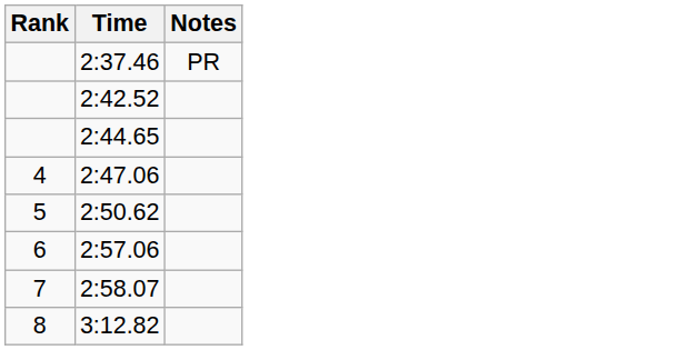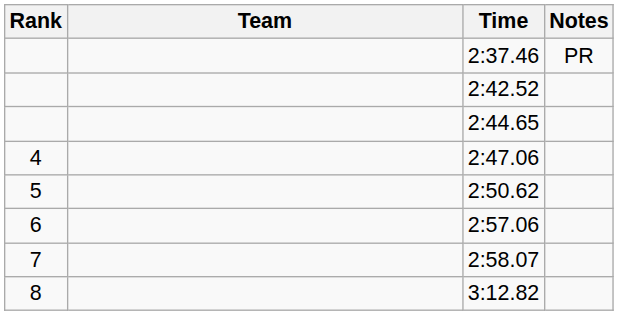 <table class="wikitable" style="text-align:center">
 <tr>
 <th>Rank</th>
+<th Style="width:18em">Team</th>
 <th>Time</th>
 <th>Notes</th>
 </tr>
 <tr>
 <td></td>
+<td style="text-align:left"></td>
 <td>2:37.46</td>
 <td>PR</td>
 </tr>
 <tr>
 <td></td>
+<td style="text-align:left"></td>
 <td>2:42.52</td>
 <td></td>
 </tr>
 <tr>
 <td></td>
+<td style="text-align:left"></td>
 <td>2:44.65</td>
 <td></td>
 </tr>
 <tr>
 <td>4</td>
+<td style="text-align:left"></td>
 <td>2:47.06</td>
 <td></td>
 </tr>
 <tr>
 <td>5</td>
+<td style="text-align:left"></td>
 <td>2:50.62</td>
 <td></td>
 </tr>
 <tr>
 <td>6</td>
+<td style="text-align:left"></td>
 <td>2:57.06</td>
 <td></td>
 </tr>
 <tr>
 <td>7</td>
+<td style="text-align:left"></td>
 <td>2:58.07</td>
 <td></td>
 </tr>
 <tr>
 <td>8</td>
+<td style="text-align:left"></td>
 <td>3:12.82</td>
 <td></td>
 </tr>
 </table>
